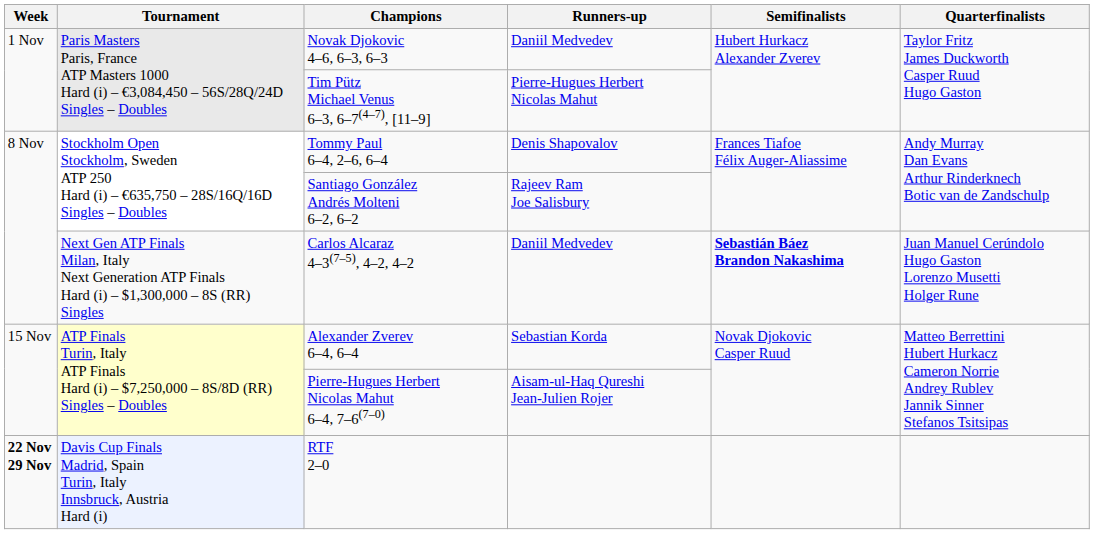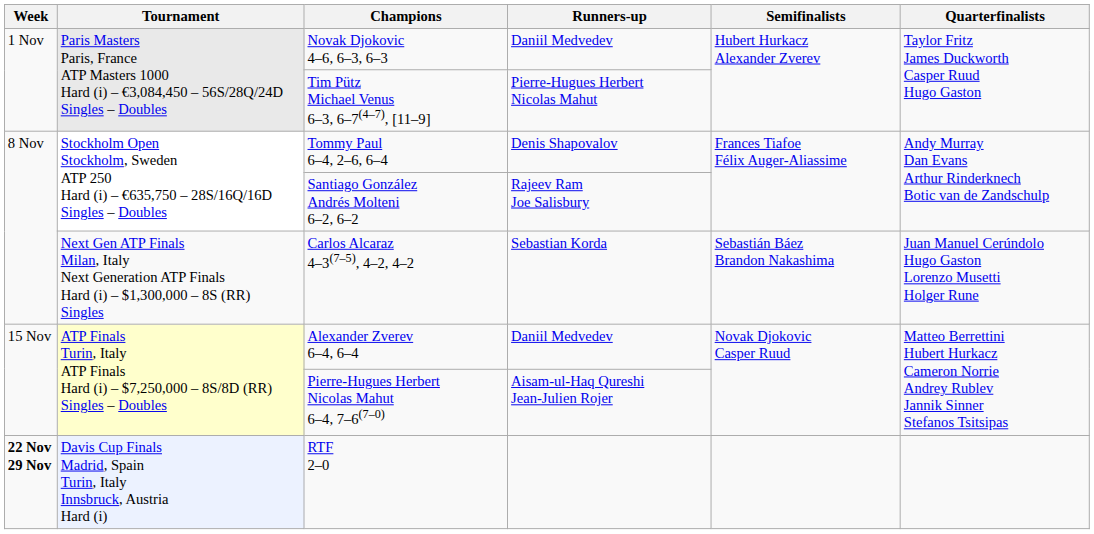 <table class=wikitable style=font-size:95%>
 <tr>
 <th style="width:48px;">Week</th>
 <th style="width:250px;">Tournament</th>
 <th style="width:205px;">Champions</th>
 <th style="width:205px;">Runners-up</th>
 <th style="width:190px;">Semifinalists</th>
 <th style="width:190px;">Quarterfinalists</th>
 </tr>
 <tr valign=top>
 <td rowspan=2>1 Nov</td>
 <td style="background:#e9e9e9;" rowspan=2><a href='#'>Paris Masters</a><br> Paris, France<br>ATP Masters 1000<br>Hard (i) – €3,084,450 – 56S/28Q/24D<br><a href='#'>Singles</a> – <a href='#'>Doubles</a></td>
 <td> <a href='#'>Novak Djokovic</a> <br> 4–6, 6–3, 6–3</td>
 <td> <a href='#'>Daniil Medvedev</a></td>
 <td rowspan=2> <a href='#'>Hubert Hurkacz</a> <br>  <a href='#'>Alexander Zverev</a></td>
 <td rowspan=2> <a href='#'>Taylor Fritz</a> <br> <a href='#'>James Duckworth</a> <br> <a href='#'>Casper Ruud</a> <br>  <a href='#'>Hugo Gaston</a></td>
 </tr>
 <tr valign=top>
 <td> <a href='#'>Tim Pütz</a><br> <a href='#'>Michael Venus</a><br>6–3, 6–7<sup>(4–7)</sup>, [11–9]</td>
 <td> <a href='#'>Pierre-Hugues Herbert</a><br> <a href='#'>Nicolas Mahut</a></td>
 </tr>
 <tr style="vertical-align:top">
 <td rowspan=3>8 Nov</td>
 <td style="background:#fff;" rowspan=2><a href='#'>Stockholm Open</a><br> <a href='#'>Stockholm</a>, Sweden<br>ATP 250<br>Hard (i) – €635,750 – 28S/16Q/16D<br><a href='#'>Singles</a> – <a href='#'>Doubles</a></td>
 <td> <a href='#'>Tommy Paul</a> <br> 6–4, 2–6, 6–4</td>
 <td> <a href='#'>Denis Shapovalov</a></td>
 <td rowspan=2> <a href='#'>Frances Tiafoe</a> <br>  <a href='#'>Félix Auger-Aliassime</a></td>
 <td rowspan=2> <a href='#'>Andy Murray</a> <br> <a href='#'>Dan Evans</a> <br> <a href='#'>Arthur Rinderknech</a> <br>  <a href='#'>Botic van de Zandschulp</a></td>
 </tr>
 <tr valign=top>
 <td> <a href='#'>Santiago González</a> <br>  <a href='#'>Andrés Molteni</a> <br> 6–2, 6–2</td>
 <td> <a href='#'>Rajeev Ram</a> <br> <a href='#'>Joe Salisbury</a></td>
 </tr>
 <tr valign=top>
 <td><a href='#'>Next Gen ATP Finals</a> <br> <a href='#'>Milan</a>, Italy<br>Next Generation ATP Finals<br>Hard (i) – $1,300,000 – 8S (RR) <br> <a href='#'>Singles</a></td>
 <td> <a href='#'>Carlos Alcaraz</a> <br> 4–3<sup>(7–5)</sup>, 4–2, 4–2</td>
-<td> <a href='#'>Daniil Medvedev</a></td>
-<td><strong> <a href='#'>Sebastián Báez</a> <br>  <a href='#'>Brandon Nakashima</a></strong></td>
+<td> <a href='#'>Sebastian Korda</a></td>
+<td> <a href='#'>Sebastián Báez</a> <br>  <a href='#'>Brandon Nakashima</a></td>
 <td>  <a href='#'>Juan Manuel Cerúndolo</a> <br> <a href='#'>Hugo Gaston</a> <br>  <a href='#'>Lorenzo Musetti</a> <br>  <a href='#'>Holger Rune</a></td>
 </tr>
 <tr valign=top>
 <td rowspan=2>15 Nov</td>
 <td style="background:#ffc;" rowspan=2><a href='#'>ATP Finals</a><br> <a href='#'>Turin</a>, Italy<br>ATP Finals<br>Hard (i) – $7,250,000 – 8S/8D (RR)<br> <a href='#'>Singles</a> – <a href='#'>Doubles</a></td>
 <td> <a href='#'>Alexander Zverev</a> <br> 6–4, 6–4</td>
-<td> <a href='#'>Sebastian Korda</a></td>
+<td> <a href='#'>Daniil Medvedev</a></td>
 <td rowspan=2> <a href='#'>Novak Djokovic</a> <br> <a href='#'>Casper Ruud</a></td>
 <td rowspan=2>  <a href='#'>Matteo Berrettini</a> <br> <a href='#'>Hubert Hurkacz</a> <br> <a href='#'>Cameron Norrie</a> <br> <a href='#'>Andrey Rublev</a> <br> <a href='#'>Jannik Sinner</a> <br> <a href='#'>Stefanos Tsitsipas</a></td>
 </tr>
 <tr valign=top>
 <td> <a href='#'>Pierre-Hugues Herbert</a> <br>  <a href='#'>Nicolas Mahut</a> <br> 6–4, 7–6<sup>(7–0)</sup></td>
 <td> <a href='#'>Aisam-ul-Haq Qureshi</a> <br>  <a href='#'>Jean-Julien Rojer</a></td>
 </tr>
 <tr valign=top>
 <td><strong>22 Nov<br>29 Nov</strong></td>
 <td style="background:#ecf2ff;"><a href='#'>Davis Cup Finals</a><br> <a href='#'>Madrid</a>, Spain<br> <a href='#'>Turin</a>, Italy<br> <a href='#'>Innsbruck</a>, Austria<br>Hard (i)</td>
 <td> <a href='#'>RTF</a><br>2–0</td>
 <td></td>
 <td> <br> </td>
 <td> <br>  <br> <br> </td>
 </tr>
 </table>
